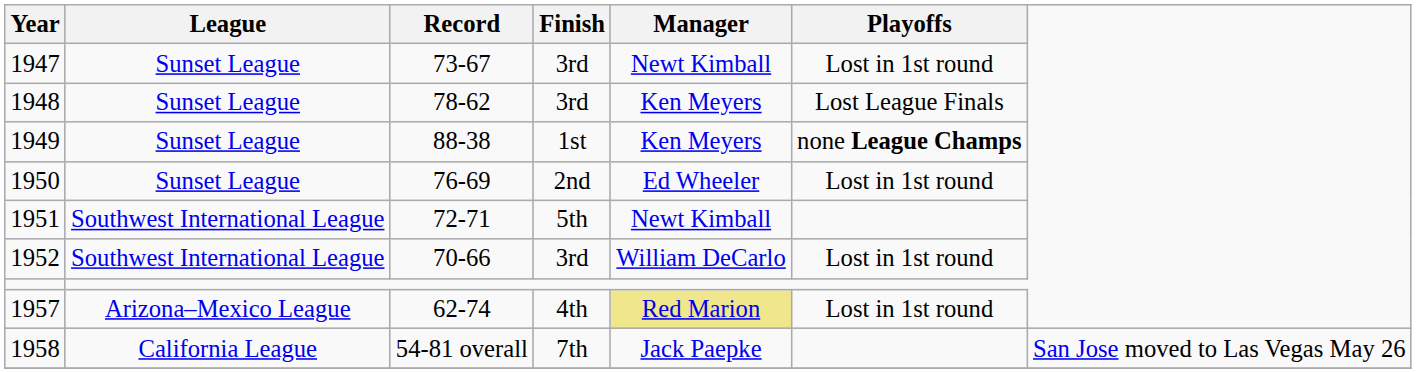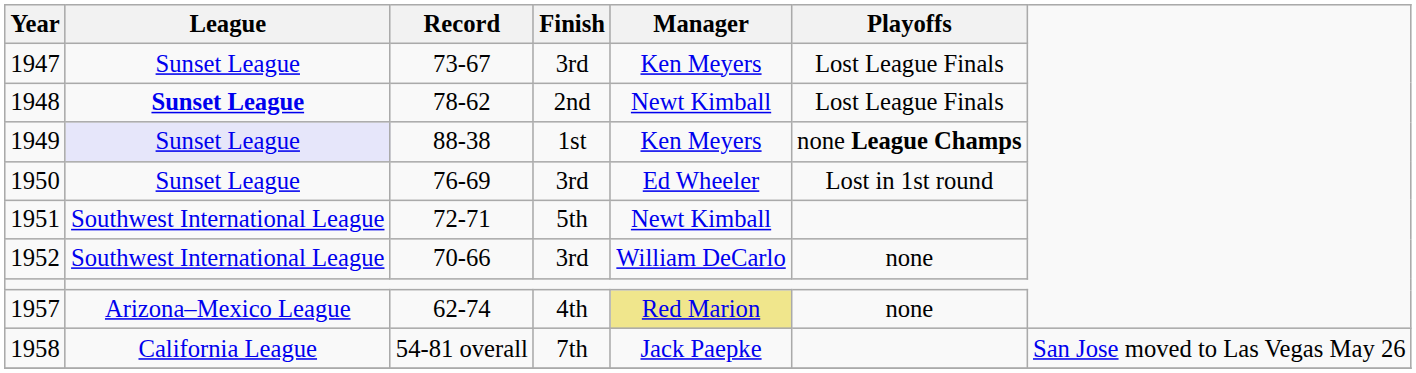 <table class="wikitable">
 <tr>
 <th>Year</th>
 <th>League</th>
 <th>Record</th>
 <th>Finish</th>
 <th>Manager</th>
 <th>Playoffs</th>
 </tr>
 <tr align=center>
 <td>1947</td>
 <td><a href='#'>Sunset League</a></td>
 <td>73-67</td>
 <td>3rd</td>
-<td><a href='#'>Newt Kimball</a></td>
-<td>Lost in 1st round</td>
-</tr>
-<tr align=center>
-<td>1948</td>
-<td><a href='#'>Sunset League</a></td>
-<td>78-62</td>
-<td>3rd</td>
 <td><a href='#'>Ken Meyers</a></td>
 <td>Lost League Finals</td>
 </tr>
 <tr align=center>
+<td>1948</td>
+<td><strong><a href='#'>Sunset League</a></strong></td>
+<td>78-62</td>
+<td>2nd</td>
+<td><a href='#'>Newt Kimball</a></td>
+<td>Lost League Finals</td>
+</tr>
+<tr align=center>
 <td>1949</td>
-<td><a href='#'>Sunset League</a></td>
+<td style="background: lavender;"><a href='#'>Sunset League</a></td>
 <td>88-38</td>
 <td>1st</td>
 <td><a href='#'>Ken Meyers</a></td>
 <td>none   <strong>League Champs</strong></td>
 </tr>
 <tr align=center>
 <td>1950</td>
 <td><a href='#'>Sunset League</a></td>
 <td>76-69</td>
-<td>2nd</td>
+<td>3rd</td>
 <td><a href='#'>Ed Wheeler</a></td>
 <td>Lost in 1st round</td>
 </tr>
 <tr align=center>
 <td>1951</td>
 <td><a href='#'>Southwest International League</a></td>
 <td>72-71</td>
 <td>5th</td>
 <td><a href='#'>Newt Kimball</a></td>
 <td></td>
 </tr>
 <tr align=center>
 <td>1952</td>
 <td><a href='#'>Southwest International League</a></td>
 <td>70-66</td>
 <td>3rd</td>
 <td><a href='#'>William DeCarlo</a></td>
-<td>Lost in 1st round</td>
+<td>none</td>
 </tr>
 <tr align=center>
 <td></td>
 </tr>
 <tr align=center>
 <td>1957</td>
 <td><a href='#'>Arizona–Mexico League</a></td>
 <td>62-74</td>
 <td>4th</td>
 <td style="background: khaki;"><a href='#'>Red Marion</a></td>
-<td>Lost in 1st round</td>
+<td>none</td>
 </tr>
 <tr align=center>
 <td>1958</td>
 <td><a href='#'>California League</a></td>
 <td>54-81 overall</td>
 <td>7th</td>
 <td><a href='#'>Jack Paepke</a></td>
 <td></td>
 <td><a href='#'>San Jose</a> moved to Las Vegas May 26</td>
 </tr>
 <tr align=center>
 </tr>
 </table>
